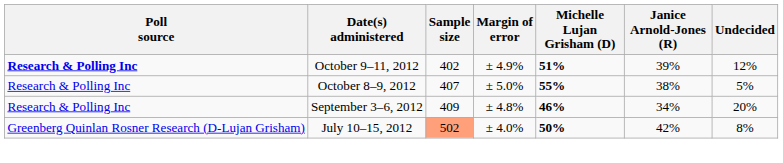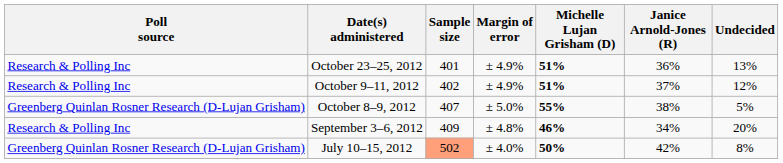 <table class="wikitable">
 <tr>
 <th>Poll<br>source</th>
 <th>Date(s)<br>administered</th>
 <th>Sample<br>size</th>
 <th>Margin of<br>error</th>
 <th style="width:100px;">Michelle<br>Lujan Grisham (D)</th>
 <th style="width:100px;">Janice<br>Arnold-Jones (R)</th>
 <th>Undecided</th>
 </tr>
 <tr>
-<td><strong><a href='#'>Research & Polling Inc</a></strong></td>
+<td><a href='#'>Research & Polling Inc</a></td>
+<td align=center>October 23–25, 2012</td>
+<td align=center>401</td>
+<td align=center>± 4.9%</td>
+<td><strong>51%</strong></td>
+<td align=center>36%</td>
+<td align=center>13%</td>
+</tr>
+<tr>
+<td><a href='#'>Research & Polling Inc</a></td>
 <td align=center>October 9–11, 2012</td>
 <td align=center>402</td>
 <td align=center>± 4.9%</td>
 <td><strong>51%</strong></td>
-<td align=center>39%</td>
+<td align=center>37%</td>
 <td align=center>12%</td>
 </tr>
 <tr>
-<td><a href='#'>Research & Polling Inc</a></td>
+<td><a href='#'>Greenberg Quinlan Rosner Research (D-Lujan Grisham)</a></td>
 <td align=center>October 8–9, 2012</td>
 <td align=center>407</td>
 <td align=center>± 5.0%</td>
 <td><strong>55%</strong></td>
 <td align=center>38%</td>
 <td align=center>5%</td>
 </tr>
 <tr>
 <td><a href='#'>Research & Polling Inc</a></td>
 <td align=center>September 3–6, 2012</td>
 <td align=center>409</td>
 <td align=center>± 4.8%</td>
 <td><strong>46%</strong></td>
 <td align=center>34%</td>
 <td align=center>20%</td>
 </tr>
 <tr>
 <td><a href='#'>Greenberg Quinlan Rosner Research (D-Lujan Grisham)</a></td>
 <td align=center>July 10–15, 2012</td>
 <td align=center style="background: lightsalmon;">502</td>
 <td align=center>± 4.0%</td>
 <td><strong>50%</strong></td>
 <td align=center>42%</td>
 <td align=center>8%</td>
 </tr>
 </table>
